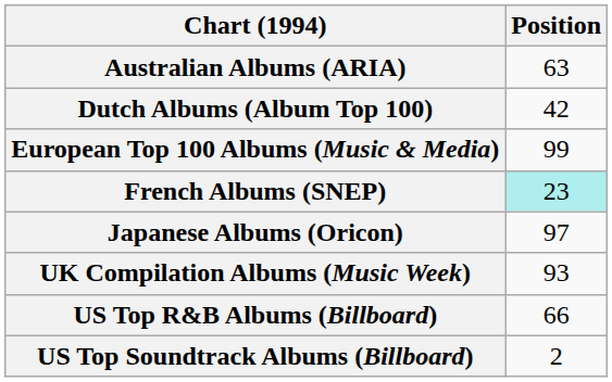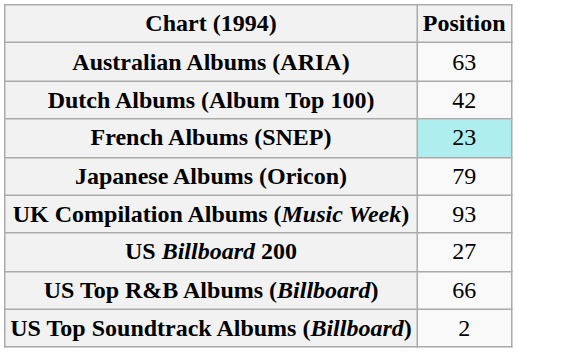 <table class="wikitable sortable plainrowheaders" style="text-align:center">
 <tr>
 <th scope="col">Chart (1994)</th>
 <th scope="col">Position</th>
 </tr>
 <tr>
 <th scope="row">Australian Albums (ARIA)</th>
 <td>63</td>
 </tr>
 <tr>
 <th scope="row">Dutch Albums (Album Top 100)</th>
 <td>42</td>
 </tr>
 <tr>
-<th scope="row">European Top 100 Albums (<em>Music & Media</em>)</th>
-<td>99</td>
-</tr>
-<tr>
 <th scope="row">French Albums (SNEP)</th>
 <td style="background: paleturquoise;">23</td>
 </tr>
 <tr>
 <th scope="row">Japanese Albums (Oricon)</th>
-<td>97</td>
+<td>79</td>
 </tr>
 <tr>
 <th scope="row">UK Compilation Albums (<em>Music Week</em>)</th>
 <td>93</td>
+</tr>
+<tr>
+<th scope="row">US <em>Billboard</em> 200</th>
+<td>27</td>
 </tr>
 <tr>
 <th scope="row">US Top R&B Albums (<em>Billboard</em>)</th>
 <td>66</td>
 </tr>
 <tr>
 <th scope="row">US Top Soundtrack Albums (<em>Billboard</em>)</th>
 <td>2</td>
 </tr>
 </table>
